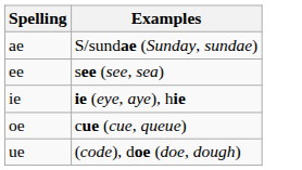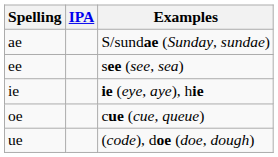 <table class="wikitable" style="float: left">
 <tr>
 <th>Spelling</th>
+<th><a href='#'>IPA</a></th>
 <th>Examples</th>
 </tr>
 <tr>
 <td>ae</td>
+<td></td>
 <td>S/sund<strong>ae</strong> (<em>Sunday</em>, <em>sundae</em>)</td>
 </tr>
 <tr>
 <td>ee</td>
+<td></td>
 <td>s<strong>ee</strong> (<em>see</em>, <em>sea</em>)</td>
 </tr>
 <tr>
 <td>ie</td>
+<td></td>
 <td><strong>ie</strong> (<em>eye</em>, <em>aye</em>), h<strong>ie</strong></td>
 </tr>
 <tr>
 <td>oe</td>
+<td></td>
 <td>c<strong>ue</strong> (<em>cue</em>, <em>queue</em>)</td>
 </tr>
 <tr>
 <td>ue</td>
+<td></td>
 <td> (<em>code</em>), d<strong>oe</strong> (<em>doe</em>, <em>dough</em>)</td>
 </tr>
 </table>
